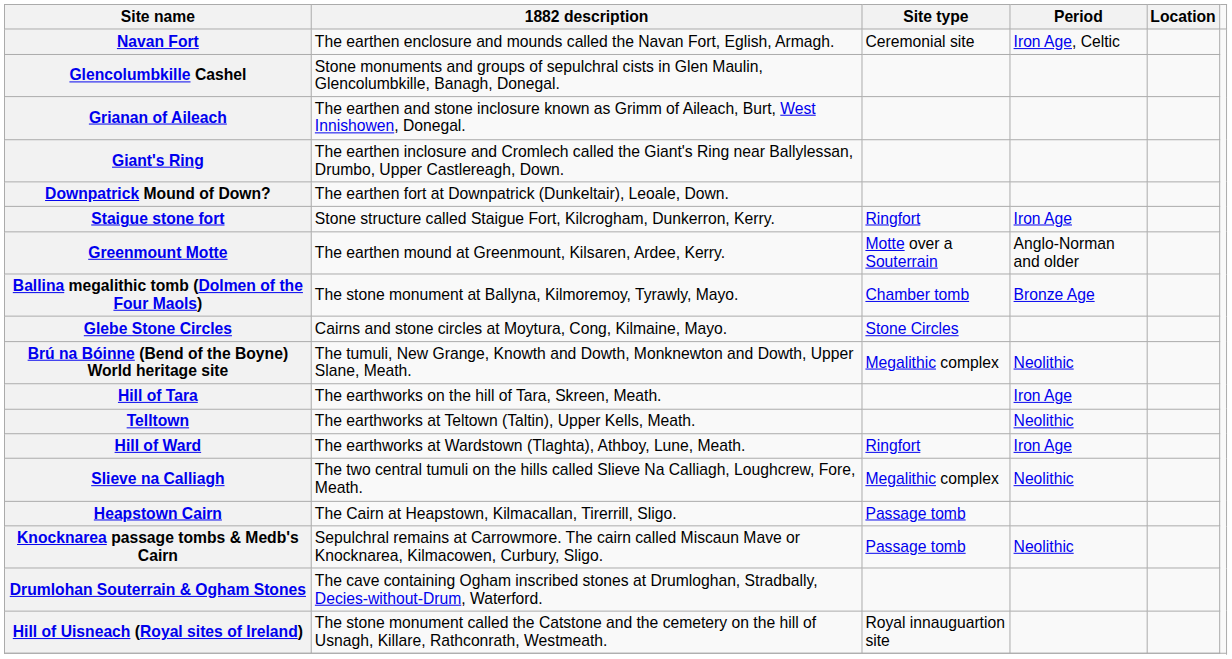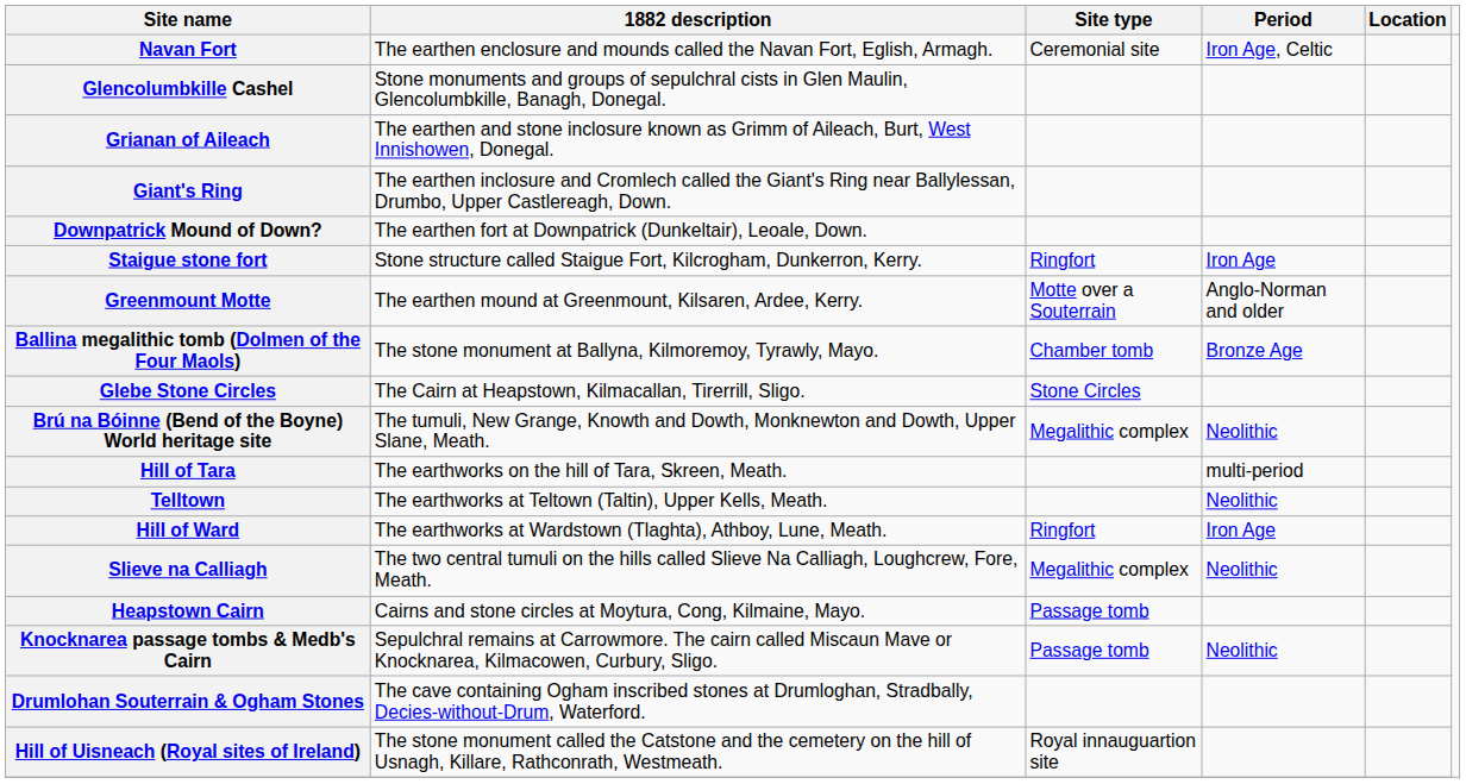 <table class=" wikitable plainrowheaders sortable colapsable" border="1">
 <tr>
 <th scope="col">Site name</th>
 <th scope="col">1882 description</th>
 <th scope="col">Site type</th>
 <th scope="col">Period</th>
 <th scope="col">Location</th>
 <td></td>
 </tr>
 <tr>
 <th scope="row"><a href='#'>Navan Fort</a></th>
 <td>The earthen enclosure and mounds called the Navan Fort, Eglish, Armagh.</td>
 <td>Ceremonial site</td>
 <td><a href='#'>Iron Age</a>, Celtic</td>
 <td></td>
 </tr>
 <tr>
 <th scope="row"><a href='#'>Glencolumbkille</a> Cashel</th>
 <td>Stone monuments and groups of sepulchral cists in Glen Maulin, Glencolumbkille, Banagh, Donegal.</td>
 <td></td>
 <td></td>
 <td></td>
 </tr>
 <tr>
 <th scope="row"><a href='#'>Grianan of Aileach</a></th>
 <td>The earthen and stone inclosure known as Grimm of Aileach, Burt, <a href='#'>West Innishowen</a>, Donegal.</td>
 <td></td>
 <td></td>
 <td></td>
 </tr>
 <tr>
 <th scope="row"><a href='#'>Giant's Ring</a></th>
 <td>The earthen inclosure and Cromlech called the Giant's Ring near Ballylessan, Drumbo, Upper Castlereagh, Down.</td>
 <td></td>
 <td></td>
 <td></td>
 </tr>
 <tr>
 <th scope="row"><a href='#'>Downpatrick</a> Mound of Down?</th>
 <td>The earthen fort at Downpatrick (Dunkeltair), Leoale, Down.</td>
 <td></td>
 <td></td>
 <td></td>
 </tr>
 <tr>
 <th scope="row"><a href='#'>Staigue stone fort</a></th>
 <td>Stone structure called Staigue Fort, Kilcrogham, Dunkerron, Kerry.</td>
 <td><a href='#'>Ringfort</a></td>
 <td><a href='#'>Iron Age</a></td>
 <td></td>
 </tr>
 <tr>
 <th scope="row"><a href='#'>Greenmount Motte</a></th>
 <td>The earthen mound at Greenmount, Kilsaren, Ardee, Kerry.</td>
 <td><a href='#'>Motte</a> over a <a href='#'>Souterrain</a></td>
 <td>Anglo-Norman and older</td>
 <td></td>
 </tr>
 <tr>
 <th scope="row"><a href='#'>Ballina</a> megalithic tomb (<a href='#'>Dolmen of the Four Maols</a>)</th>
 <td>The stone monument at Ballyna, Kilmoremoy, Tyrawly, Mayo.</td>
 <td><a href='#'>Chamber tomb</a></td>
 <td><a href='#'>Bronze Age</a></td>
 <td></td>
 </tr>
 <tr>
 <th scope="row"><a href='#'>Glebe Stone Circles</a></th>
-<td>Cairns and stone circles at Moytura, Cong, Kilmaine, Mayo.</td>
+<td>The Cairn at Heapstown, Kilmacallan, Tirerrill, Sligo.</td>
 <td><a href='#'>Stone Circles</a></td>
 <td></td>
 <td></td>
 </tr>
 <tr>
 <th scope="row"><a href='#'>Brú na Bóinne</a> (Bend of the Boyne) World heritage site</th>
 <td>The tumuli, New Grange, Knowth and Dowth, Monknewton and Dowth, Upper Slane, Meath.</td>
 <td><a href='#'>Megalithic</a> complex</td>
 <td><a href='#'>Neolithic</a></td>
 <td></td>
 </tr>
 <tr>
 <th scope="row"><a href='#'>Hill of Tara</a></th>
 <td>The earthworks on the hill of Tara, Skreen, Meath.</td>
 <td></td>
-<td><a href='#'>Iron Age</a></td>
+<td>multi-period</td>
 <td></td>
 </tr>
 <tr>
 <th scope="row"><a href='#'>Telltown</a></th>
 <td>The earthworks at Teltown (Taltin), Upper Kells, Meath.</td>
 <td></td>
 <td><a href='#'>Neolithic</a></td>
 <td></td>
 </tr>
 <tr>
 <th scope="row"><a href='#'>Hill of Ward</a></th>
 <td>The earthworks at Wardstown (Tlaghta), Athboy, Lune, Meath.</td>
 <td><a href='#'>Ringfort</a></td>
 <td><a href='#'>Iron Age</a></td>
 <td></td>
 </tr>
 <tr>
 <th scope="row"><a href='#'>Slieve na Calliagh</a></th>
 <td>The two central tumuli on the hills called Slieve Na Calliagh, Loughcrew, Fore, Meath.</td>
 <td><a href='#'>Megalithic</a> complex</td>
 <td><a href='#'>Neolithic</a></td>
 <td></td>
 </tr>
 <tr>
 <th scope="row"><a href='#'>Heapstown Cairn</a></th>
-<td>The Cairn at Heapstown, Kilmacallan, Tirerrill, Sligo.</td>
+<td>Cairns and stone circles at Moytura, Cong, Kilmaine, Mayo.</td>
 <td><a href='#'>Passage tomb</a></td>
 <td></td>
 <td></td>
 </tr>
 <tr>
 <th scope="row"><a href='#'>Knocknarea</a> passage tombs & Medb's Cairn</th>
 <td>Sepulchral remains at Carrowmore. The cairn called Miscaun Mave or Knocknarea, Kilmacowen, Curbury, Sligo.</td>
 <td><a href='#'>Passage tomb</a></td>
 <td><a href='#'>Neolithic</a></td>
 <td></td>
 </tr>
 <tr>
 <th scope="row"><a href='#'>Drumlohan Souterrain & Ogham Stones</a></th>
 <td>The cave containing Ogham inscribed stones at Drumloghan, Stradbally, <a href='#'>Decies-without-Drum</a>, Waterford.</td>
 <td></td>
 <td></td>
 <td></td>
 </tr>
 <tr>
 <th scope="row"><a href='#'>Hill of Uisneach</a> (<a href='#'>Royal sites of Ireland</a>)</th>
 <td>The stone monument called the Catstone and the cemetery on the hill of Usnagh, Killare, Rathconrath, Westmeath.</td>
 <td>Royal innauguartion site</td>
 <td></td>
 <td></td>
 </tr>
 <tr>
 </tr>
 </table>
